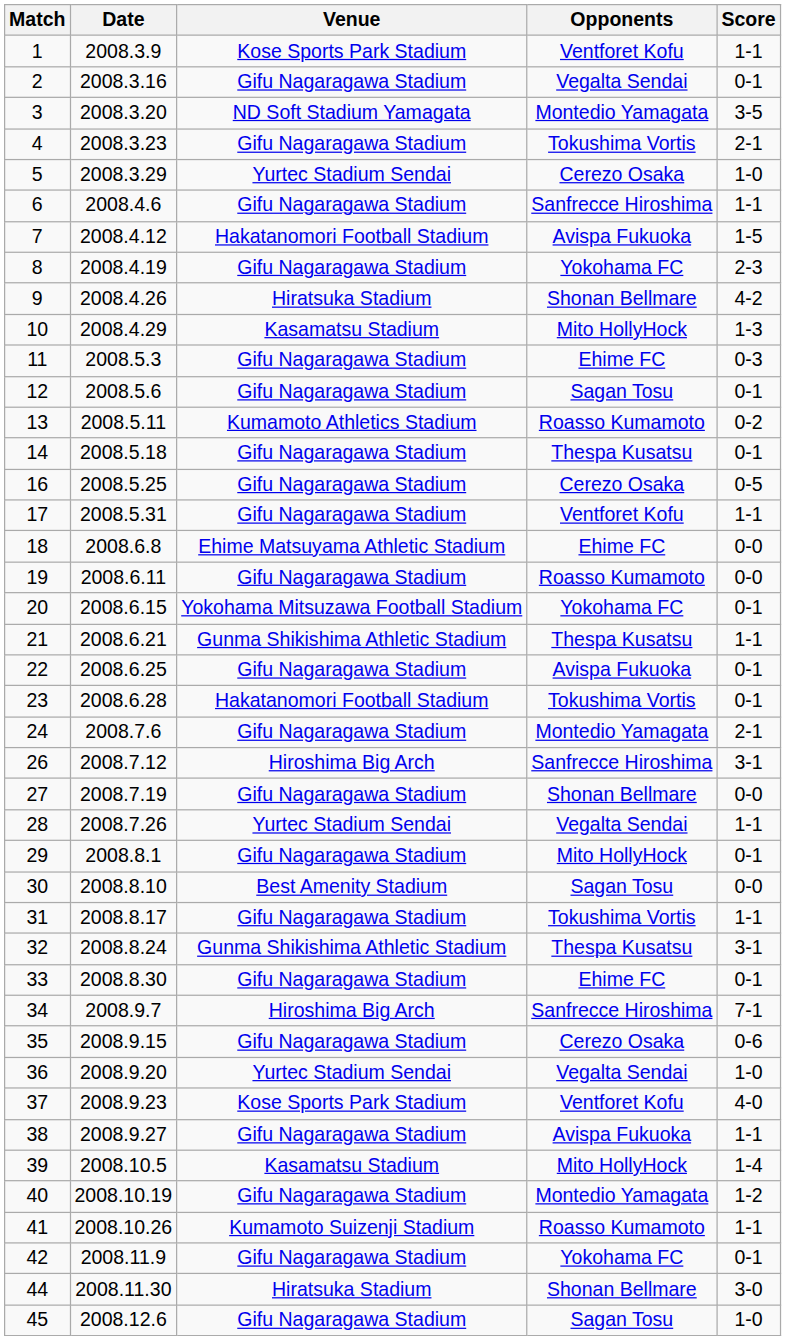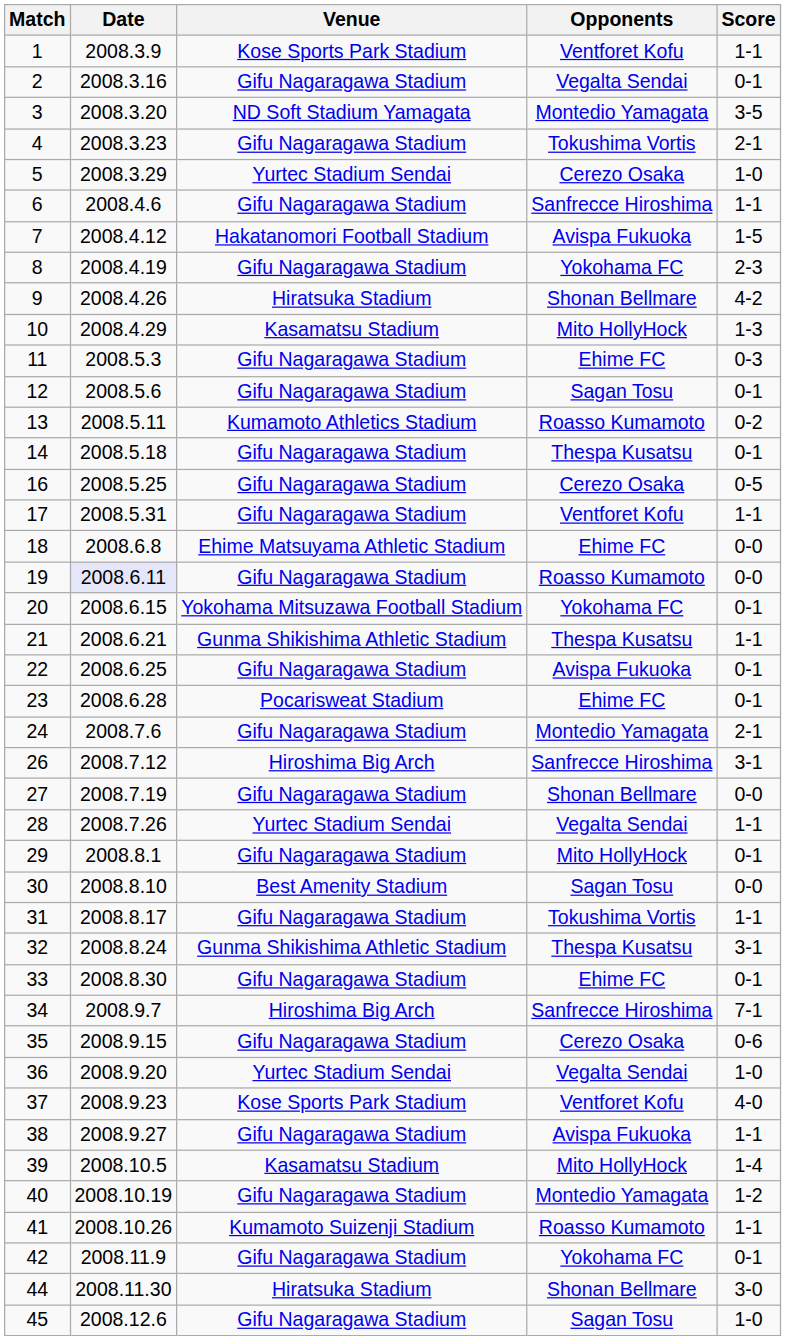 <table class="wikitable" style="text-align:center;">
 <tr>
 <th>Match</th>
 <th>Date</th>
 <th>Venue</th>
 <th>Opponents</th>
 <th>Score</th>
 </tr>
 <tr>
 <td>1</td>
 <td>2008.3.9</td>
 <td><a href='#'>Kose Sports Park Stadium</a></td>
 <td><a href='#'>Ventforet Kofu</a></td>
 <td>1-1</td>
 </tr>
 <tr>
 <td>2</td>
 <td>2008.3.16</td>
 <td><a href='#'>Gifu Nagaragawa Stadium</a></td>
 <td><a href='#'>Vegalta Sendai</a></td>
 <td>0-1</td>
 </tr>
 <tr>
 <td>3</td>
 <td>2008.3.20</td>
 <td><a href='#'>ND Soft Stadium Yamagata</a></td>
 <td><a href='#'>Montedio Yamagata</a></td>
 <td>3-5</td>
 </tr>
 <tr>
 <td>4</td>
 <td>2008.3.23</td>
 <td><a href='#'>Gifu Nagaragawa Stadium</a></td>
 <td><a href='#'>Tokushima Vortis</a></td>
 <td>2-1</td>
 </tr>
 <tr>
 <td>5</td>
 <td>2008.3.29</td>
 <td><a href='#'>Yurtec Stadium Sendai</a></td>
 <td><a href='#'>Cerezo Osaka</a></td>
 <td>1-0</td>
 </tr>
 <tr>
 <td>6</td>
 <td>2008.4.6</td>
 <td><a href='#'>Gifu Nagaragawa Stadium</a></td>
 <td><a href='#'>Sanfrecce Hiroshima</a></td>
 <td>1-1</td>
 </tr>
 <tr>
 <td>7</td>
 <td>2008.4.12</td>
 <td><a href='#'>Hakatanomori Football Stadium</a></td>
 <td><a href='#'>Avispa Fukuoka</a></td>
 <td>1-5</td>
 </tr>
 <tr>
 <td>8</td>
 <td>2008.4.19</td>
 <td><a href='#'>Gifu Nagaragawa Stadium</a></td>
 <td><a href='#'>Yokohama FC</a></td>
 <td>2-3</td>
 </tr>
 <tr>
 <td>9</td>
 <td>2008.4.26</td>
 <td><a href='#'>Hiratsuka Stadium</a></td>
 <td><a href='#'>Shonan Bellmare</a></td>
 <td>4-2</td>
 </tr>
 <tr>
 <td>10</td>
 <td>2008.4.29</td>
 <td><a href='#'>Kasamatsu Stadium</a></td>
 <td><a href='#'>Mito HollyHock</a></td>
 <td>1-3</td>
 </tr>
 <tr>
 <td>11</td>
 <td>2008.5.3</td>
 <td><a href='#'>Gifu Nagaragawa Stadium</a></td>
 <td><a href='#'>Ehime FC</a></td>
 <td>0-3</td>
 </tr>
 <tr>
 <td>12</td>
 <td>2008.5.6</td>
 <td><a href='#'>Gifu Nagaragawa Stadium</a></td>
 <td><a href='#'>Sagan Tosu</a></td>
 <td>0-1</td>
 </tr>
 <tr>
 <td>13</td>
 <td>2008.5.11</td>
 <td><a href='#'>Kumamoto Athletics Stadium</a></td>
 <td><a href='#'>Roasso Kumamoto</a></td>
 <td>0-2</td>
 </tr>
 <tr>
 <td>14</td>
 <td>2008.5.18</td>
 <td><a href='#'>Gifu Nagaragawa Stadium</a></td>
 <td><a href='#'>Thespa Kusatsu</a></td>
 <td>0-1</td>
 </tr>
 <tr>
 <td>16</td>
 <td>2008.5.25</td>
 <td><a href='#'>Gifu Nagaragawa Stadium</a></td>
 <td><a href='#'>Cerezo Osaka</a></td>
 <td>0-5</td>
 </tr>
 <tr>
 <td>17</td>
 <td>2008.5.31</td>
 <td><a href='#'>Gifu Nagaragawa Stadium</a></td>
 <td><a href='#'>Ventforet Kofu</a></td>
 <td>1-1</td>
 </tr>
 <tr>
 <td>18</td>
 <td>2008.6.8</td>
 <td><a href='#'>Ehime Matsuyama Athletic Stadium</a></td>
 <td><a href='#'>Ehime FC</a></td>
 <td>0-0</td>
 </tr>
 <tr>
 <td>19</td>
-<td>2008.6.11</td>
+<td style="background: lavender;">2008.6.11</td>
 <td><a href='#'>Gifu Nagaragawa Stadium</a></td>
 <td><a href='#'>Roasso Kumamoto</a></td>
 <td>0-0</td>
 </tr>
 <tr>
 <td>20</td>
 <td>2008.6.15</td>
 <td><a href='#'>Yokohama Mitsuzawa Football Stadium</a></td>
 <td><a href='#'>Yokohama FC</a></td>
 <td>0-1</td>
 </tr>
 <tr>
 <td>21</td>
 <td>2008.6.21</td>
 <td><a href='#'>Gunma Shikishima Athletic Stadium</a></td>
 <td><a href='#'>Thespa Kusatsu</a></td>
 <td>1-1</td>
 </tr>
 <tr>
 <td>22</td>
 <td>2008.6.25</td>
 <td><a href='#'>Gifu Nagaragawa Stadium</a></td>
 <td><a href='#'>Avispa Fukuoka</a></td>
 <td>0-1</td>
 </tr>
 <tr>
 <td>23</td>
 <td>2008.6.28</td>
-<td><a href='#'>Hakatanomori Football Stadium</a></td>
-<td><a href='#'>Tokushima Vortis</a></td>
+<td><a href='#'>Pocarisweat Stadium</a></td>
+<td><a href='#'>Ehime FC</a></td>
 <td>0-1</td>
 </tr>
 <tr>
 <td>24</td>
 <td>2008.7.6</td>
 <td><a href='#'>Gifu Nagaragawa Stadium</a></td>
 <td><a href='#'>Montedio Yamagata</a></td>
 <td>2-1</td>
 </tr>
 <tr>
 <td>26</td>
 <td>2008.7.12</td>
 <td><a href='#'>Hiroshima Big Arch</a></td>
 <td><a href='#'>Sanfrecce Hiroshima</a></td>
 <td>3-1</td>
 </tr>
 <tr>
 <td>27</td>
 <td>2008.7.19</td>
 <td><a href='#'>Gifu Nagaragawa Stadium</a></td>
 <td><a href='#'>Shonan Bellmare</a></td>
 <td>0-0</td>
 </tr>
 <tr>
 <td>28</td>
 <td>2008.7.26</td>
 <td><a href='#'>Yurtec Stadium Sendai</a></td>
 <td><a href='#'>Vegalta Sendai</a></td>
 <td>1-1</td>
 </tr>
 <tr>
 <td>29</td>
 <td>2008.8.1</td>
 <td><a href='#'>Gifu Nagaragawa Stadium</a></td>
 <td><a href='#'>Mito HollyHock</a></td>
 <td>0-1</td>
 </tr>
 <tr>
 <td>30</td>
 <td>2008.8.10</td>
 <td><a href='#'>Best Amenity Stadium</a></td>
 <td><a href='#'>Sagan Tosu</a></td>
 <td>0-0</td>
 </tr>
 <tr>
 <td>31</td>
 <td>2008.8.17</td>
 <td><a href='#'>Gifu Nagaragawa Stadium</a></td>
 <td><a href='#'>Tokushima Vortis</a></td>
 <td>1-1</td>
 </tr>
 <tr>
 <td>32</td>
 <td>2008.8.24</td>
 <td><a href='#'>Gunma Shikishima Athletic Stadium</a></td>
 <td><a href='#'>Thespa Kusatsu</a></td>
 <td>3-1</td>
 </tr>
 <tr>
 <td>33</td>
 <td>2008.8.30</td>
 <td><a href='#'>Gifu Nagaragawa Stadium</a></td>
 <td><a href='#'>Ehime FC</a></td>
 <td>0-1</td>
 </tr>
 <tr>
 <td>34</td>
 <td>2008.9.7</td>
 <td><a href='#'>Hiroshima Big Arch</a></td>
 <td><a href='#'>Sanfrecce Hiroshima</a></td>
 <td>7-1</td>
 </tr>
 <tr>
 <td>35</td>
 <td>2008.9.15</td>
 <td><a href='#'>Gifu Nagaragawa Stadium</a></td>
 <td><a href='#'>Cerezo Osaka</a></td>
 <td>0-6</td>
 </tr>
 <tr>
 <td>36</td>
 <td>2008.9.20</td>
 <td><a href='#'>Yurtec Stadium Sendai</a></td>
 <td><a href='#'>Vegalta Sendai</a></td>
 <td>1-0</td>
 </tr>
 <tr>
 <td>37</td>
 <td>2008.9.23</td>
 <td><a href='#'>Kose Sports Park Stadium</a></td>
 <td><a href='#'>Ventforet Kofu</a></td>
 <td>4-0</td>
 </tr>
 <tr>
 <td>38</td>
 <td>2008.9.27</td>
 <td><a href='#'>Gifu Nagaragawa Stadium</a></td>
 <td><a href='#'>Avispa Fukuoka</a></td>
 <td>1-1</td>
 </tr>
 <tr>
 <td>39</td>
 <td>2008.10.5</td>
 <td><a href='#'>Kasamatsu Stadium</a></td>
 <td><a href='#'>Mito HollyHock</a></td>
 <td>1-4</td>
 </tr>
 <tr>
 <td>40</td>
 <td>2008.10.19</td>
 <td><a href='#'>Gifu Nagaragawa Stadium</a></td>
 <td><a href='#'>Montedio Yamagata</a></td>
 <td>1-2</td>
 </tr>
 <tr>
 <td>41</td>
 <td>2008.10.26</td>
 <td><a href='#'>Kumamoto Suizenji Stadium</a></td>
 <td><a href='#'>Roasso Kumamoto</a></td>
 <td>1-1</td>
 </tr>
 <tr>
 <td>42</td>
 <td>2008.11.9</td>
 <td><a href='#'>Gifu Nagaragawa Stadium</a></td>
 <td><a href='#'>Yokohama FC</a></td>
 <td>0-1</td>
 </tr>
 <tr>
 <td>44</td>
 <td>2008.11.30</td>
 <td><a href='#'>Hiratsuka Stadium</a></td>
 <td><a href='#'>Shonan Bellmare</a></td>
 <td>3-0</td>
 </tr>
 <tr>
 <td>45</td>
 <td>2008.12.6</td>
 <td><a href='#'>Gifu Nagaragawa Stadium</a></td>
 <td><a href='#'>Sagan Tosu</a></td>
 <td>1-0</td>
 </tr>
 </table>
